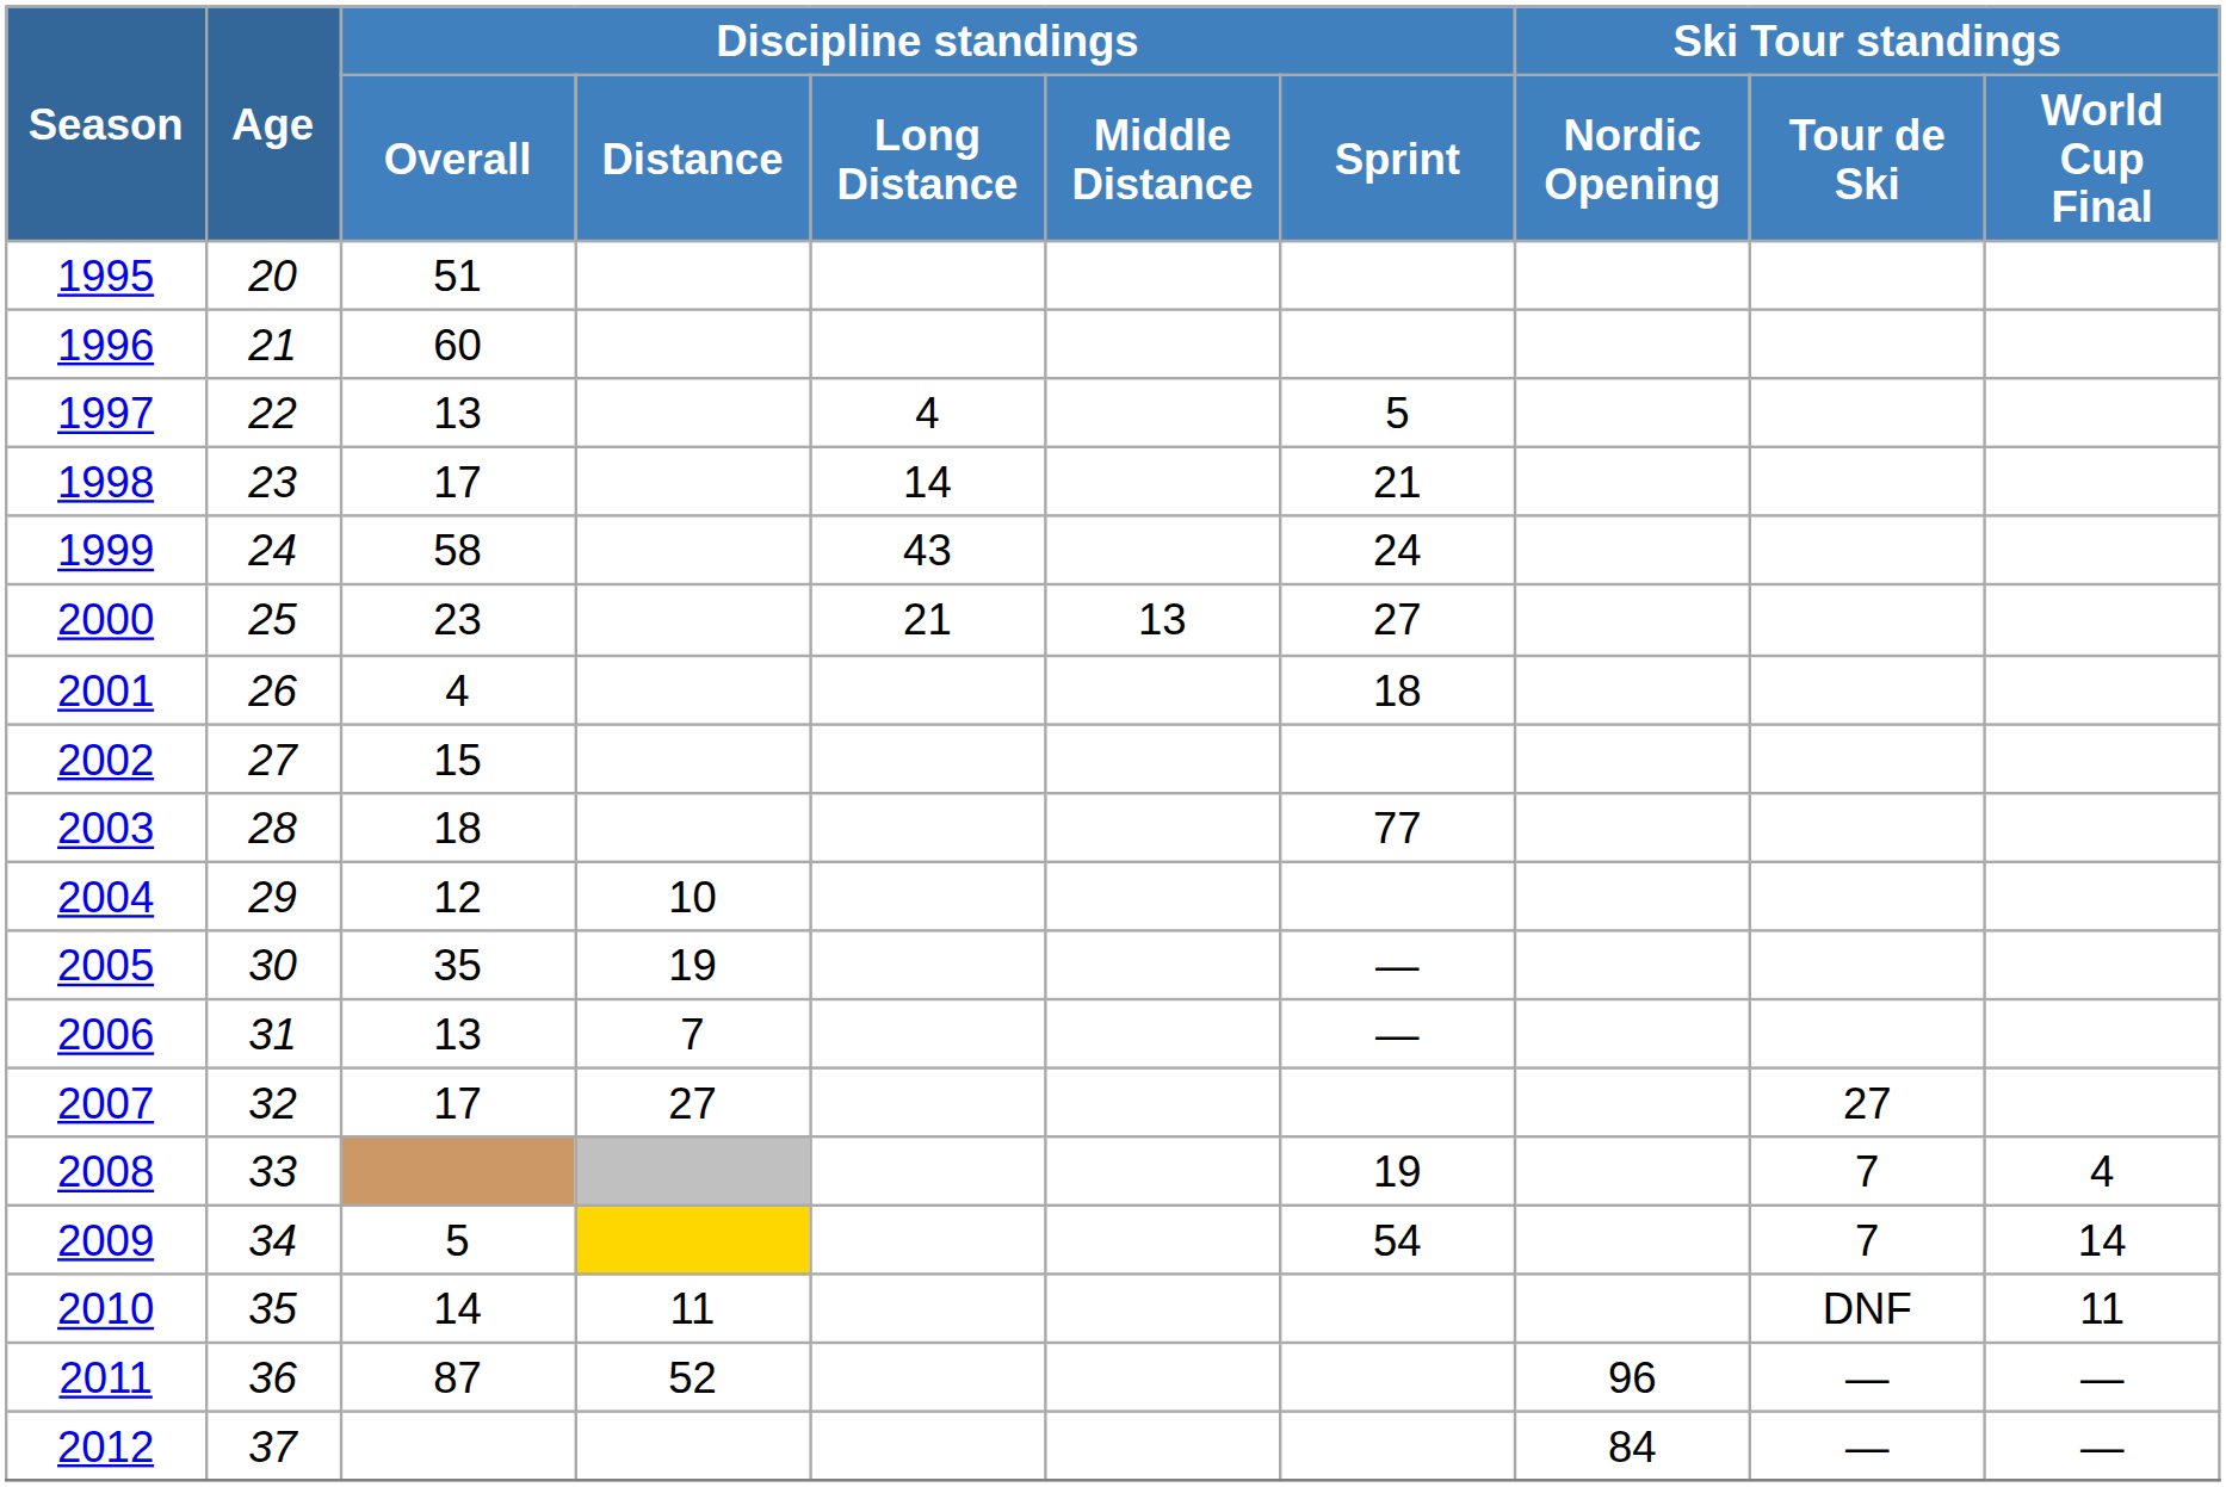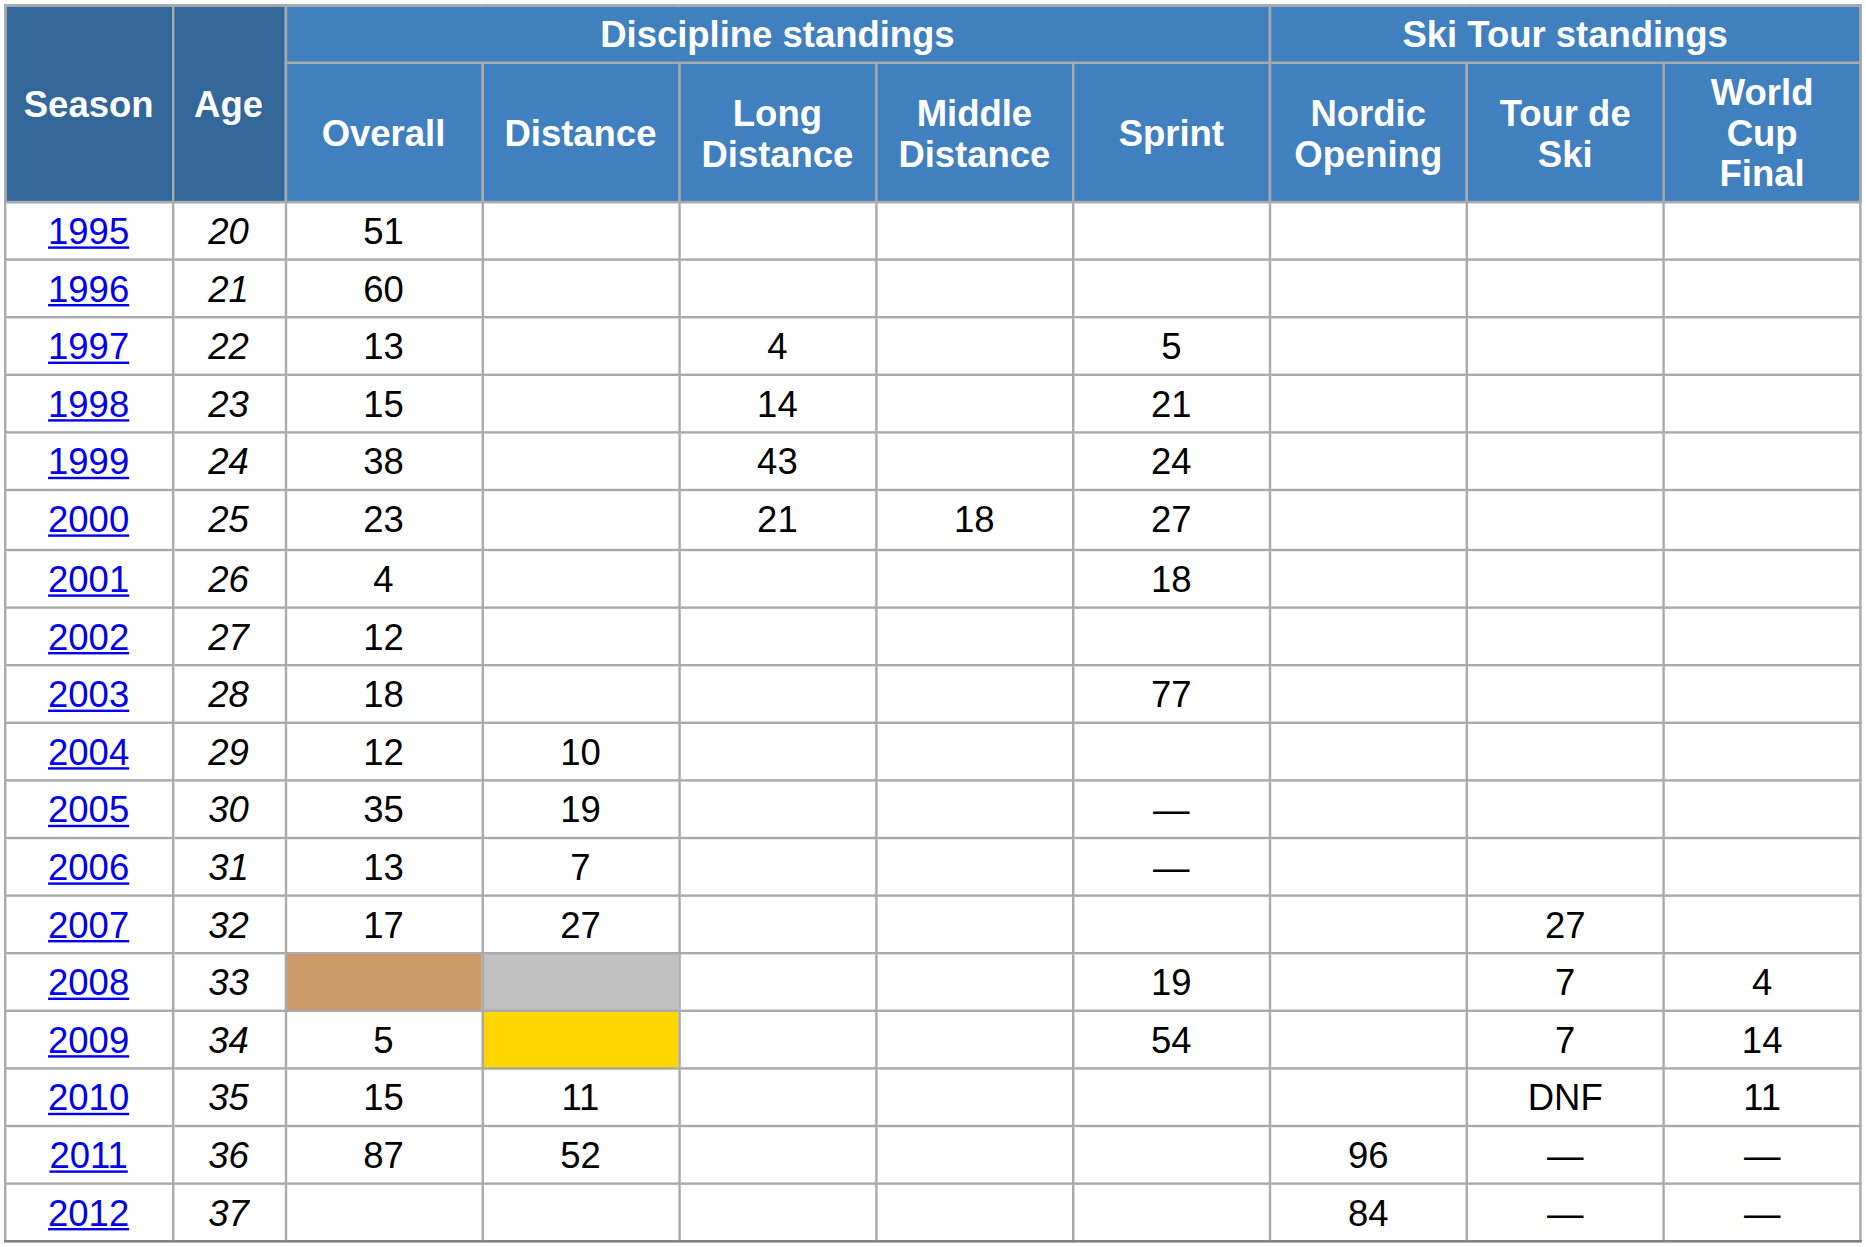 <table class="wikitable" style="font-size:95%; text-align:center; border:grey solid 1px; border-collapse:collapse; background:#ffffff;">
 <tr>
 <th style="background-color:#369; color:white; width:60px;" rowspan="2"> Season </th>
 <th style="background-color:#369; color:white; width:40px;" rowspan="2"> Age </th>
 <th style="background-color:#4180be; color:white;" colspan="5">Discipline standings</th>
 <th style="background-color:#4180be; color:white;" colspan="3">Ski Tour standings</th>
 </tr>
 <tr>
 <th style="background-color:#4180be; color:white; width:75px;">Overall</th>
 <th style="background-color:#4180be; color:white; width:75px;">Distance</th>
 <th style="background-color:#4180be; color:white; width:75px;">Long Distance</th>
 <th style="background-color:#4180be; color:white; width:75px;">Middle Distance</th>
 <th style="background-color:#4180be; color:white; width:75px;">Sprint</th>
 <th style="background-color:#4180be; color:white; width:75px;">Nordic<br>Opening</th>
 <th style="background-color:#4180be; color:white; width:75px;">Tour de<br>Ski</th>
 <th style="background-color:#4180be; color:white; width:75px;">World Cup<br>Final</th>
 </tr>
 <tr>
 <td><a href='#'>1995</a></td>
 <td><em>20</em></td>
 <td>51</td>
 <td></td>
 <td></td>
 <td></td>
 <td></td>
 <td></td>
 <td></td>
 <td></td>
 </tr>
 <tr>
 <td><a href='#'>1996</a></td>
 <td><em>21</em></td>
 <td>60</td>
 <td></td>
 <td></td>
 <td></td>
 <td></td>
 <td></td>
 <td></td>
 <td></td>
 </tr>
 <tr>
 <td><a href='#'>1997</a></td>
 <td><em>22</em></td>
 <td>13</td>
 <td></td>
 <td>4</td>
 <td></td>
 <td>5</td>
 <td></td>
 <td></td>
 <td></td>
 </tr>
 <tr>
 <td><a href='#'>1998</a></td>
 <td><em>23</em></td>
-<td>17</td>
+<td>15</td>
 <td></td>
 <td>14</td>
 <td></td>
 <td>21</td>
 <td></td>
 <td></td>
 <td></td>
 </tr>
 <tr>
 <td><a href='#'>1999</a></td>
 <td><em>24</em></td>
-<td>58</td>
+<td>38</td>
 <td></td>
 <td>43</td>
 <td></td>
 <td>24</td>
 <td></td>
 <td></td>
 <td></td>
 </tr>
 <tr>
 <td><a href='#'>2000</a></td>
 <td><em>25</em></td>
 <td>23</td>
 <td></td>
 <td>21</td>
-<td>13</td>
+<td>18</td>
 <td>27</td>
 <td></td>
 <td></td>
 <td></td>
 </tr>
 <tr>
 <td><a href='#'>2001</a></td>
 <td><em>26</em></td>
 <td>4</td>
 <td></td>
 <td></td>
 <td></td>
 <td>18</td>
 <td></td>
 <td></td>
 <td></td>
 </tr>
 <tr>
 <td><a href='#'>2002</a></td>
 <td><em>27</em></td>
-<td>15</td>
+<td>12</td>
 <td></td>
 <td></td>
 <td></td>
 <td></td>
 <td></td>
 <td></td>
 <td></td>
 </tr>
 <tr>
 <td><a href='#'>2003</a></td>
 <td><em>28</em></td>
 <td>18</td>
 <td></td>
 <td></td>
 <td></td>
 <td>77</td>
 <td></td>
 <td></td>
 <td></td>
 </tr>
 <tr>
 <td><a href='#'>2004</a></td>
 <td><em>29</em></td>
 <td>12</td>
 <td>10</td>
 <td></td>
 <td></td>
 <td></td>
 <td></td>
 <td></td>
 <td></td>
 </tr>
 <tr>
 <td><a href='#'>2005</a></td>
 <td><em>30</em></td>
 <td>35</td>
 <td>19</td>
 <td></td>
 <td></td>
 <td>—</td>
 <td></td>
 <td></td>
 <td></td>
 </tr>
 <tr>
 <td><a href='#'>2006</a></td>
 <td><em>31</em></td>
 <td>13</td>
 <td>7</td>
 <td></td>
 <td></td>
 <td>—</td>
 <td></td>
 <td></td>
 <td></td>
 </tr>
 <tr>
 <td><a href='#'>2007</a></td>
 <td><em>32</em></td>
 <td>17</td>
 <td>27</td>
 <td></td>
 <td></td>
 <td></td>
 <td></td>
 <td>27</td>
 <td></td>
 </tr>
 <tr>
 <td><a href='#'>2008</a></td>
 <td><em>33</em></td>
 <td style="background:#c96;"></td>
 <td style="background:silver;"></td>
 <td></td>
 <td></td>
 <td>19</td>
 <td></td>
 <td>7</td>
 <td>4</td>
 </tr>
 <tr>
 <td><a href='#'>2009</a></td>
 <td><em>34</em></td>
 <td>5</td>
 <td style="background:gold;"></td>
 <td></td>
 <td></td>
 <td>54</td>
 <td></td>
 <td>7</td>
 <td>14</td>
 </tr>
 <tr>
 <td><a href='#'>2010</a></td>
 <td><em>35</em></td>
-<td>14</td>
+<td>15</td>
 <td>11</td>
 <td></td>
 <td></td>
 <td></td>
 <td></td>
 <td>DNF</td>
 <td>11</td>
 </tr>
 <tr>
 <td><a href='#'>2011</a></td>
 <td><em>36</em></td>
 <td>87</td>
 <td>52</td>
 <td></td>
 <td></td>
 <td></td>
 <td>96</td>
 <td>—</td>
 <td>—</td>
 </tr>
 <tr>
 <td><a href='#'>2012</a></td>
 <td><em>37</em></td>
 <td></td>
 <td></td>
 <td></td>
 <td></td>
 <td></td>
 <td>84</td>
 <td>—</td>
 <td>—</td>
 </tr>
 <tr>
 </tr>
 </table>
